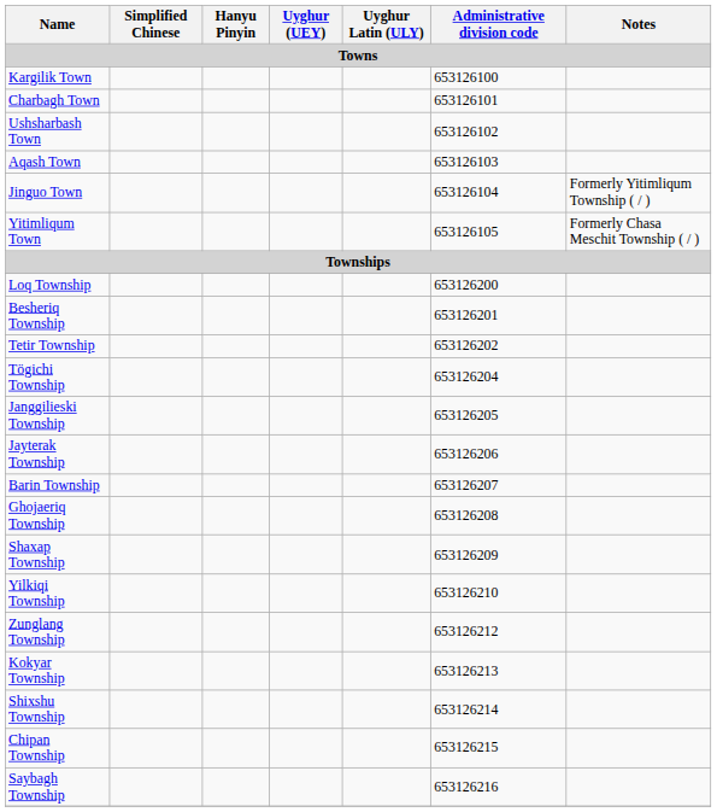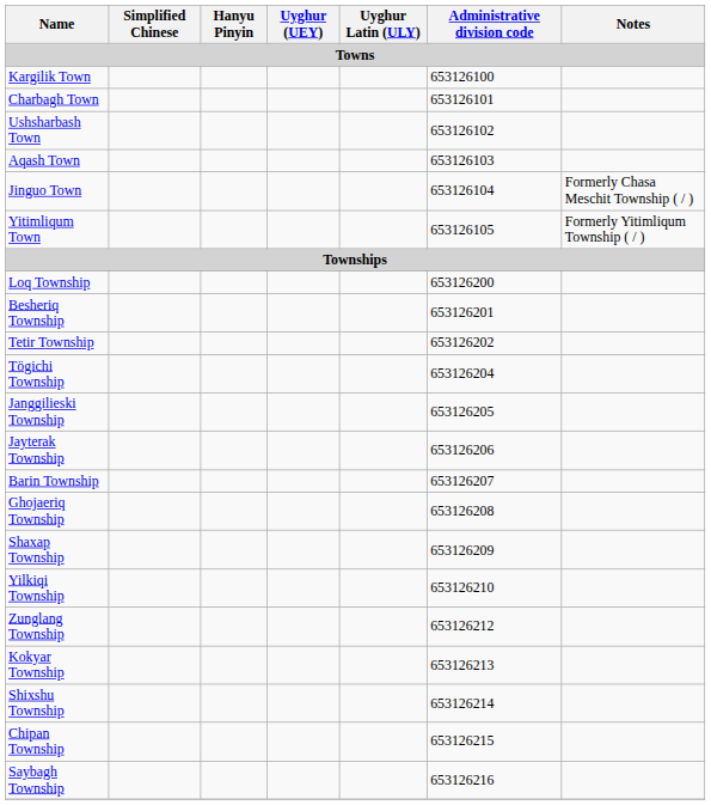 <table class="wikitable" align="center" style="width:50%; border="1">
 <tr>
 <th>Name</th>
 <th>Simplified Chinese</th>
 <th>Hanyu Pinyin</th>
 <th><a href='#'>Uyghur</a> (<a href='#'>UEY</a>)</th>
 <th>Uyghur Latin (<a href='#'>ULY</a>)</th>
 <th><a href='#'>Administrative division code</a></th>
 <th>Notes</th>
 </tr>
 <tr>
 <td colspan="8"  style="text-align:center; background:#d3d3d3;"><strong>Towns</strong></td>
 </tr>
 <tr --------->
 <td><a href='#'>Kargilik Town</a></td>
 <td></td>
 <td></td>
 <td></td>
 <td></td>
 <td>653126100</td>
 <td></td>
 </tr>
 <tr>
 <td><a href='#'>Charbagh Town</a></td>
 <td></td>
 <td></td>
 <td></td>
 <td></td>
 <td>653126101</td>
 <td></td>
 </tr>
 <tr>
 <td><a href='#'>Ushsharbash Town</a></td>
 <td></td>
 <td></td>
 <td></td>
 <td></td>
 <td>653126102</td>
 <td></td>
 </tr>
 <tr>
 <td><a href='#'>Aqash Town</a></td>
 <td></td>
 <td></td>
 <td></td>
 <td></td>
 <td>653126103</td>
 <td></td>
 </tr>
 <tr>
 <td><a href='#'>Jinguo Town</a></td>
 <td></td>
 <td></td>
 <td></td>
 <td></td>
 <td>653126104</td>
-<td>Formerly Yitimliqum Township ( / )</td>
+<td>Formerly Chasa Meschit Township ( / )</td>
 </tr>
 <tr>
 <td><a href='#'>Yitimliqum Town</a></td>
 <td></td>
 <td></td>
 <td></td>
 <td></td>
 <td>653126105</td>
-<td>Formerly Chasa Meschit Township ( / )</td>
+<td>Formerly Yitimliqum Township ( / )</td>
 </tr>
 <tr --------->
 <td colspan="8"  style="text-align:center; background:#d3d3d3;"><strong>Townships</strong></td>
 </tr>
 <tr --------->
 <td><a href='#'>Loq Township</a></td>
 <td></td>
 <td></td>
 <td></td>
 <td></td>
 <td>653126200</td>
 <td></td>
 </tr>
 <tr>
 <td><a href='#'>Besheriq Township</a></td>
 <td></td>
 <td></td>
 <td></td>
 <td></td>
 <td>653126201</td>
 <td></td>
 </tr>
 <tr>
 <td><a href='#'>Tetir Township</a></td>
 <td></td>
 <td></td>
 <td></td>
 <td></td>
 <td>653126202</td>
 <td></td>
 </tr>
 <tr>
 <td><a href='#'>Tögichi Township</a></td>
 <td></td>
 <td></td>
 <td></td>
 <td></td>
 <td>653126204</td>
 <td></td>
 </tr>
 <tr>
 <td><a href='#'>Janggilieski Township</a></td>
 <td></td>
 <td></td>
 <td></td>
 <td></td>
 <td>653126205</td>
 <td></td>
 </tr>
 <tr>
 <td><a href='#'>Jayterak Township</a></td>
 <td></td>
 <td></td>
 <td></td>
 <td></td>
 <td>653126206</td>
 <td></td>
 </tr>
 <tr>
 <td><a href='#'>Barin Township</a></td>
 <td></td>
 <td></td>
 <td></td>
 <td></td>
 <td>653126207</td>
 <td></td>
 </tr>
 <tr>
 <td><a href='#'>Ghojaeriq Township</a></td>
 <td></td>
 <td></td>
 <td></td>
 <td></td>
 <td>653126208</td>
 <td></td>
 </tr>
 <tr>
 <td><a href='#'>Shaxap Township</a></td>
 <td></td>
 <td></td>
 <td></td>
 <td></td>
 <td>653126209</td>
 <td></td>
 </tr>
 <tr>
 <td><a href='#'>Yilkiqi Township</a></td>
 <td></td>
 <td></td>
 <td></td>
 <td></td>
 <td>653126210</td>
 <td></td>
 </tr>
 <tr>
 <td><a href='#'>Zunglang Township</a></td>
 <td></td>
 <td></td>
 <td></td>
 <td></td>
 <td>653126212</td>
 <td></td>
 </tr>
 <tr>
 <td><a href='#'>Kokyar Township</a></td>
 <td></td>
 <td></td>
 <td></td>
 <td></td>
 <td>653126213</td>
 <td></td>
 </tr>
 <tr>
 <td><a href='#'>Shixshu Township</a></td>
 <td></td>
 <td></td>
 <td></td>
 <td></td>
 <td>653126214</td>
 <td></td>
 </tr>
 <tr>
 <td><a href='#'>Chipan Township</a></td>
 <td></td>
 <td></td>
 <td></td>
 <td></td>
 <td>653126215</td>
 <td></td>
 </tr>
 <tr>
 <td><a href='#'>Saybagh Township</a></td>
 <td></td>
 <td></td>
 <td></td>
 <td></td>
 <td>653126216</td>
 <td></td>
 </tr>
 <tr>
 </tr>
 </table>
